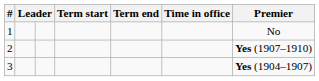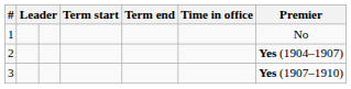 <table class="wikitable sortable">
 <tr>
 <th>#</th>
 <th colspan=2>Leader</th>
 <th>Term start</th>
 <th>Term end</th>
 <th>Time in office</th>
 <th>Premier</th>
 </tr>
 <tr align=center>
 <td>1</td>
 <td></td>
 <td></td>
 <td></td>
 <td></td>
 <td></td>
 <td>No</td>
 </tr>
 <tr align=center>
 <td>2</td>
 <td></td>
 <td></td>
 <td></td>
 <td></td>
 <td></td>
-<td><strong>Yes</strong> (1907–1910)</td>
+<td><strong>Yes</strong> (1904–1907)</td>
 </tr>
 <tr align=center>
 <td>3</td>
 <td></td>
 <td></td>
 <td></td>
 <td></td>
 <td></td>
-<td><strong>Yes</strong> (1904–1907)</td>
+<td><strong>Yes</strong> (1907–1910)</td>
 </tr>
 </table>
